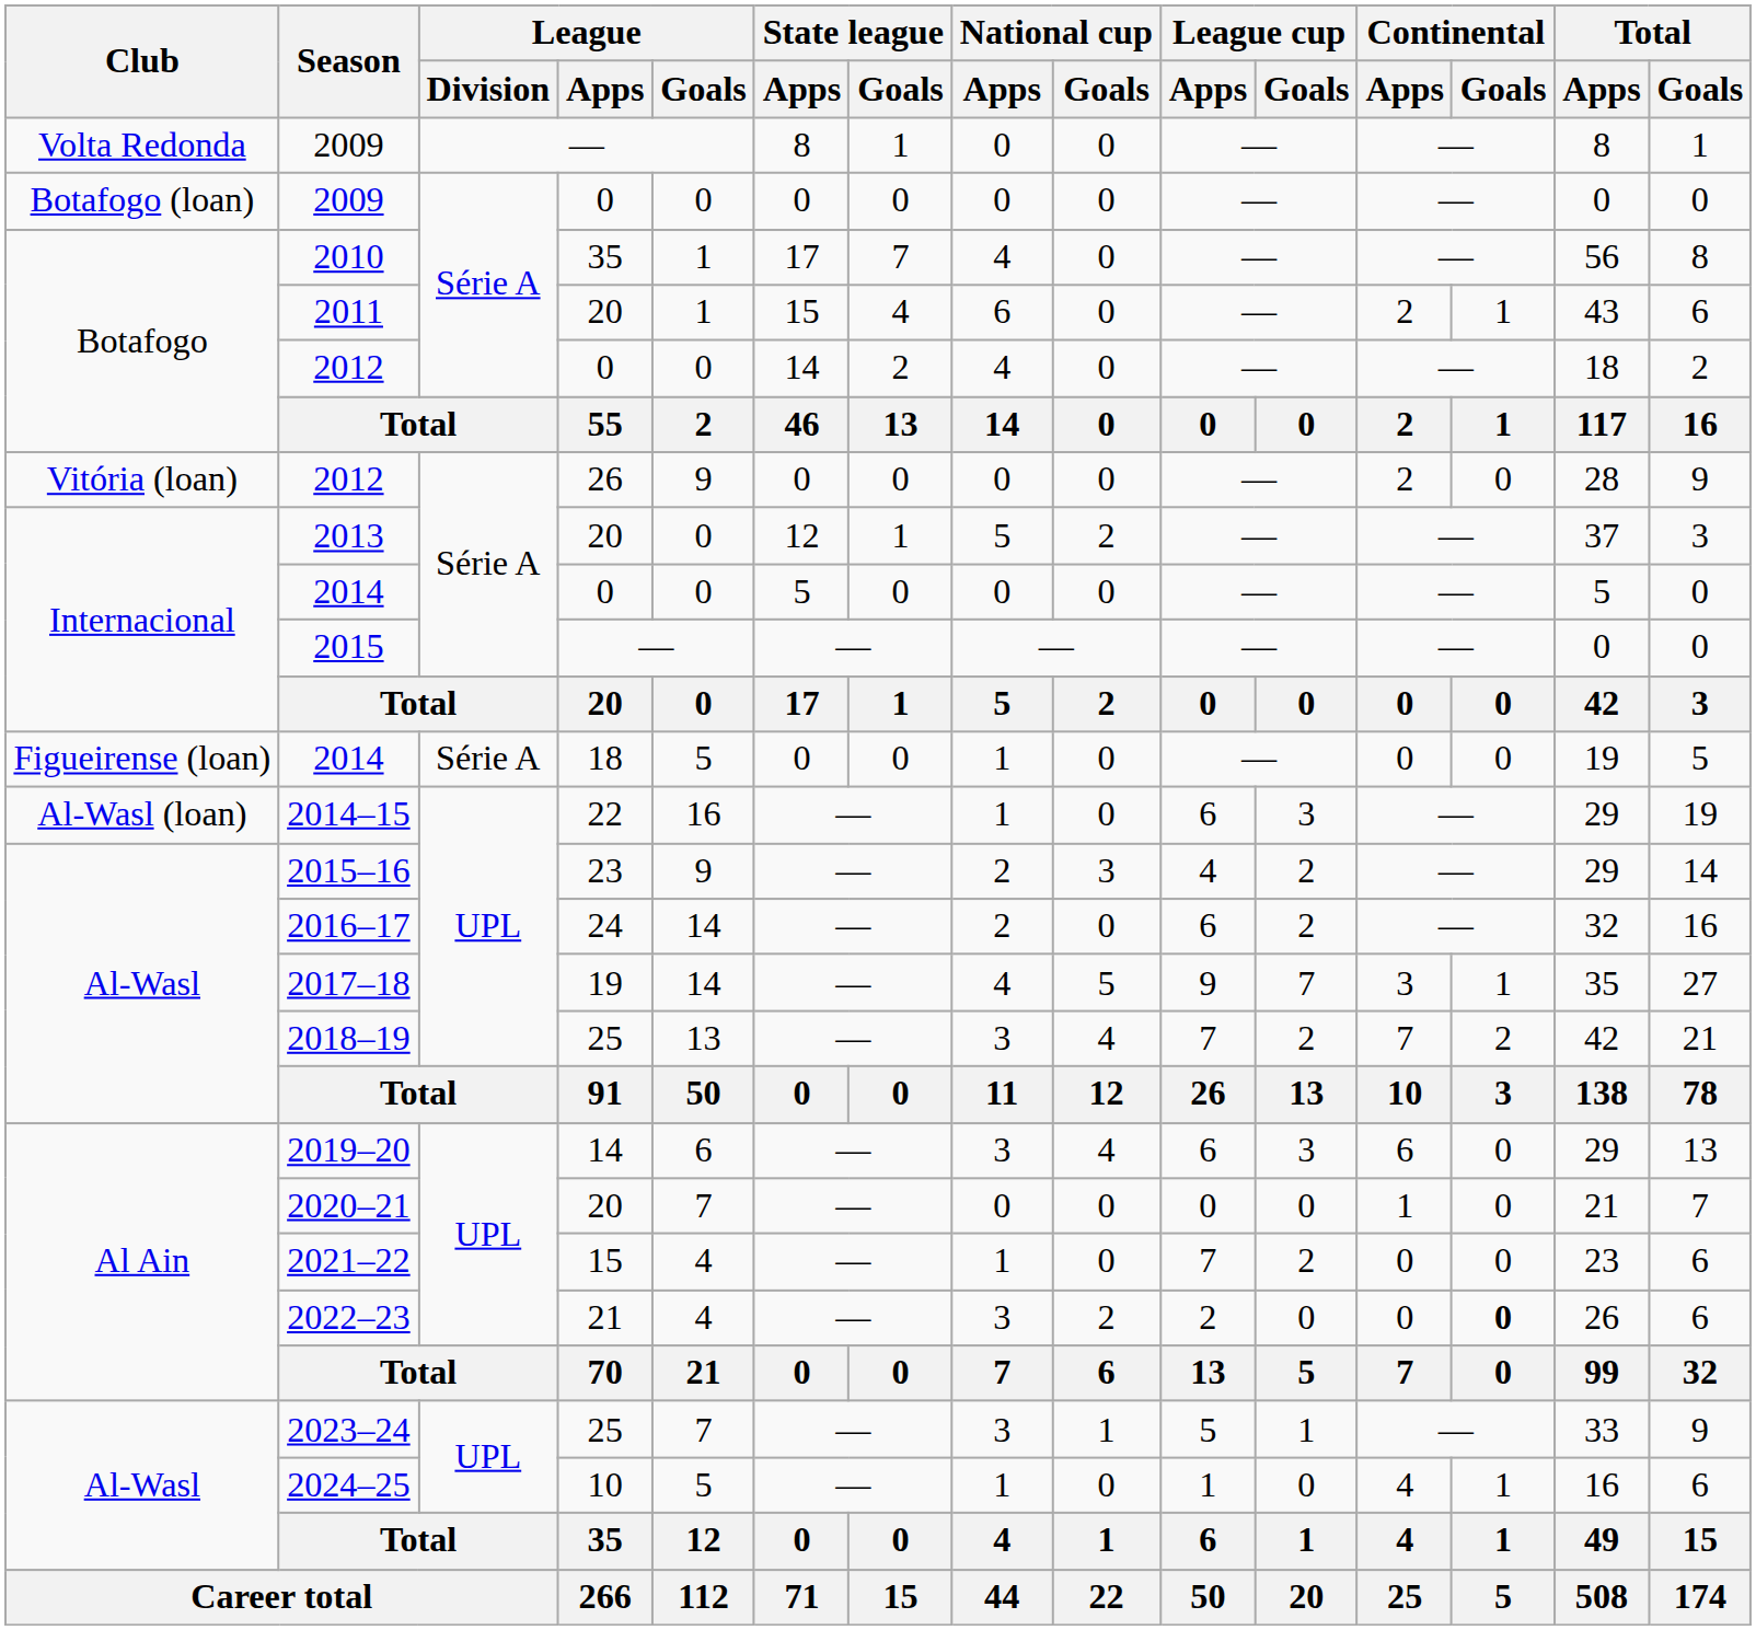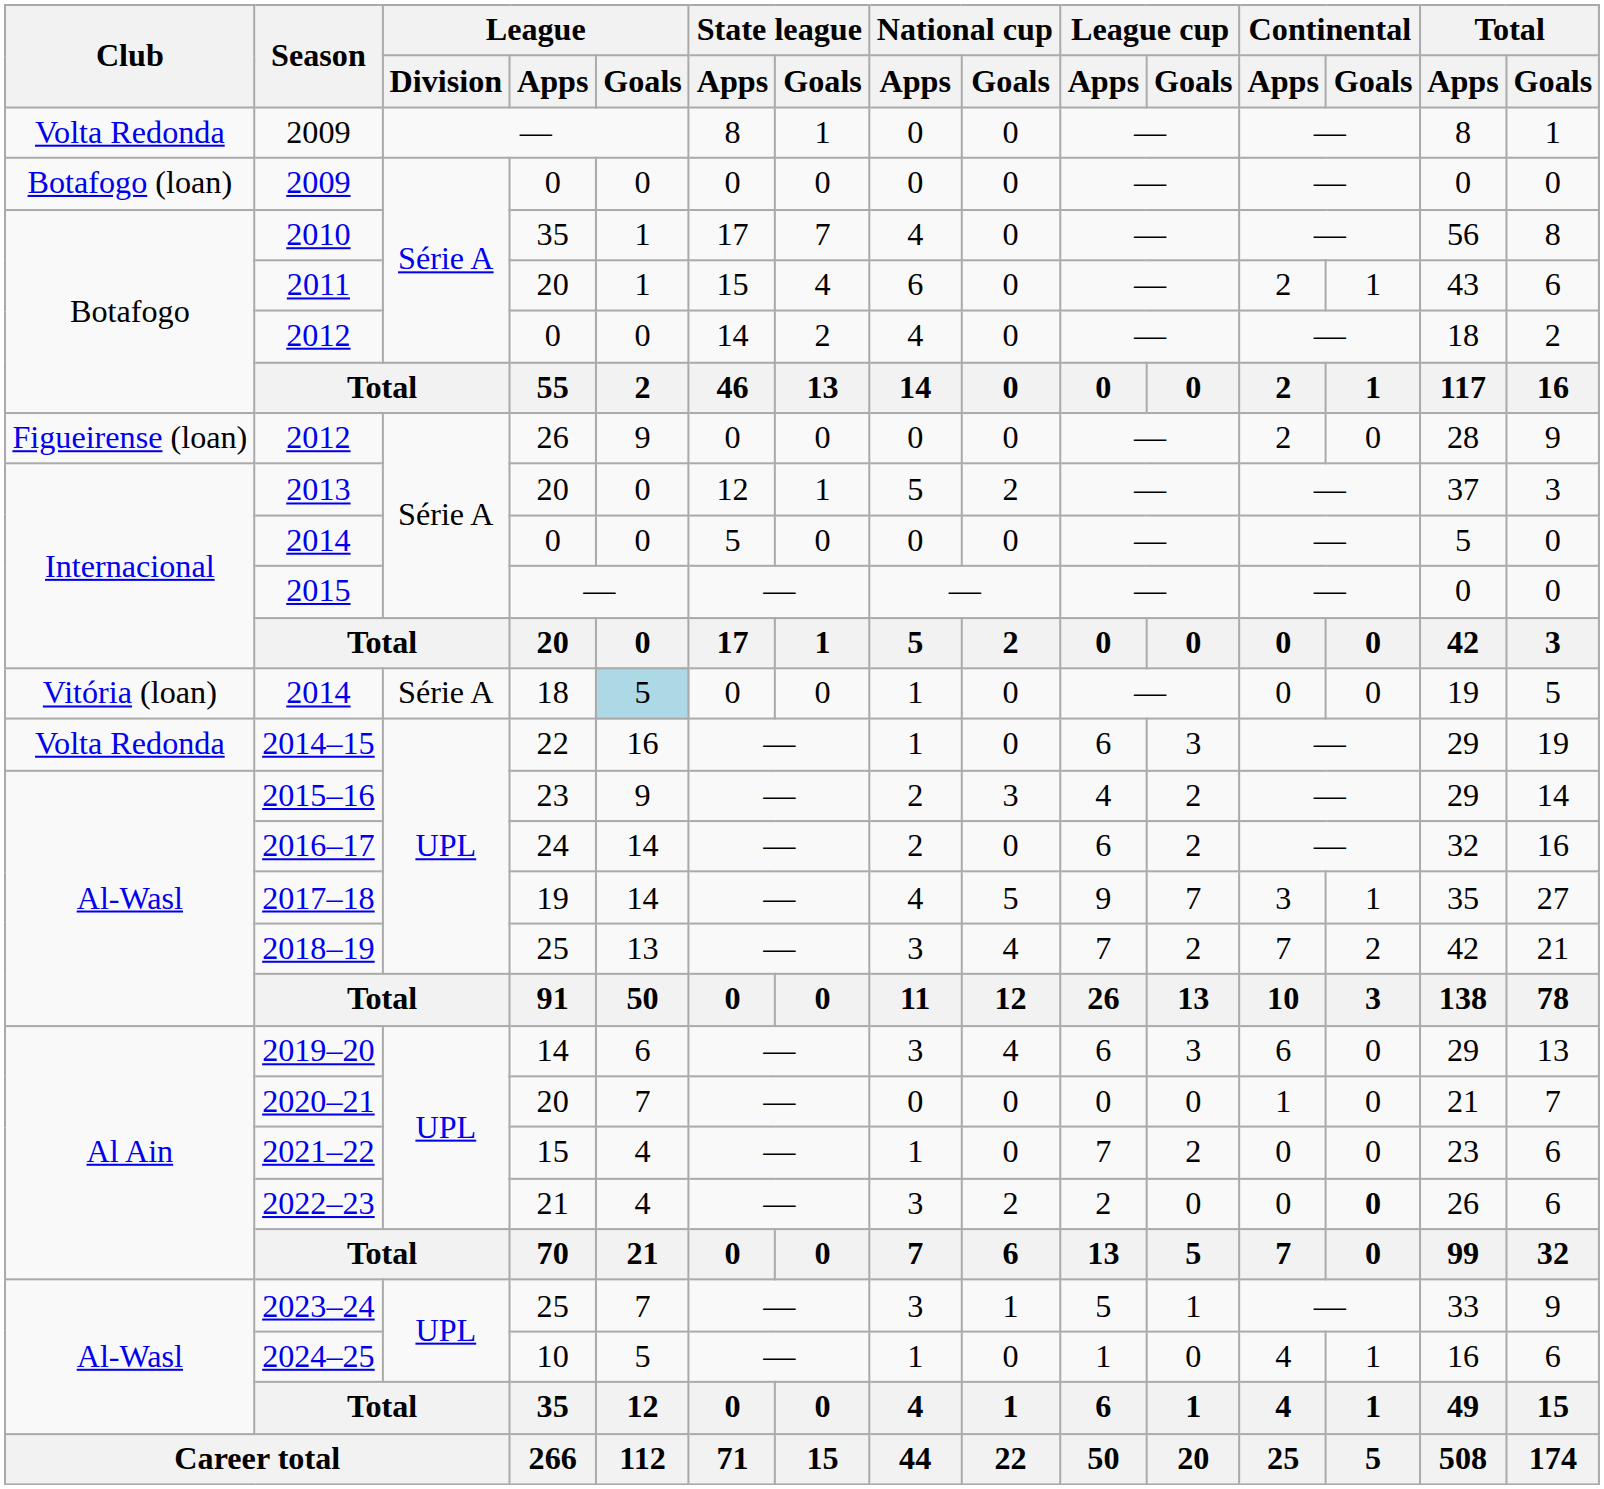 <table class="wikitable" style="text-align:center">
 <tr>
 <th rowspan="2">Club</th>
 <th rowspan="2">Season</th>
 <th colspan="3">League</th>
 <th colspan="2">State league</th>
 <th colspan="2">National cup</th>
 <th colspan="2">League cup</th>
 <th colspan="2">Continental</th>
 <th colspan="2">Total</th>
 </tr>
 <tr>
 <th>Division</th>
 <th>Apps</th>
 <th>Goals</th>
 <th>Apps</th>
 <th>Goals</th>
 <th>Apps</th>
 <th>Goals</th>
 <th>Apps</th>
 <th>Goals</th>
 <th>Apps</th>
 <th>Goals</th>
 <th>Apps</th>
 <th>Goals</th>
 </tr>
 <tr>
 <td><a href='#'>Volta Redonda</a></td>
 <td>2009</td>
 <td colspan="3">—</td>
 <td>8</td>
 <td>1</td>
 <td>0</td>
 <td>0</td>
 <td colspan="2">—</td>
 <td colspan="2">—</td>
 <td>8</td>
 <td>1</td>
 </tr>
 <tr>
 <td><a href='#'>Botafogo</a> (loan)</td>
 <td><a href='#'>2009</a></td>
 <td rowspan="4"><a href='#'>Série A</a></td>
 <td>0</td>
 <td>0</td>
 <td>0</td>
 <td>0</td>
 <td>0</td>
 <td>0</td>
 <td colspan="2">—</td>
 <td colspan="2">—</td>
 <td>0</td>
 <td>0</td>
 </tr>
 <tr>
 <td rowspan="4">Botafogo</td>
 <td><a href='#'>2010</a></td>
 <td>35</td>
 <td>1</td>
 <td>17</td>
 <td>7</td>
 <td>4</td>
 <td>0</td>
 <td colspan="2">—</td>
 <td colspan="2">—</td>
 <td>56</td>
 <td>8</td>
 </tr>
 <tr>
 <td><a href='#'>2011</a></td>
 <td>20</td>
 <td>1</td>
 <td>15</td>
 <td>4</td>
 <td>6</td>
 <td>0</td>
 <td colspan="2">—</td>
 <td>2</td>
 <td>1</td>
 <td>43</td>
 <td>6</td>
 </tr>
 <tr>
 <td><a href='#'>2012</a></td>
 <td>0</td>
 <td>0</td>
 <td>14</td>
 <td>2</td>
 <td>4</td>
 <td>0</td>
 <td colspan="2">—</td>
 <td colspan="2">—</td>
 <td>18</td>
 <td>2</td>
 </tr>
 <tr>
 <th colspan="2">Total</th>
 <th>55</th>
 <th>2</th>
 <th>46</th>
 <th>13</th>
 <th>14</th>
 <th>0</th>
 <th>0</th>
 <th>0</th>
 <th>2</th>
 <th>1</th>
 <th>117</th>
 <th>16</th>
 </tr>
 <tr>
-<td><a href='#'>Vitória</a> (loan)</td>
+<td><a href='#'>Figueirense</a> (loan)</td>
 <td><a href='#'>2012</a></td>
 <td rowspan="4">Série A</td>
 <td>26</td>
 <td>9</td>
 <td>0</td>
 <td>0</td>
 <td>0</td>
 <td>0</td>
 <td colspan="2">—</td>
 <td>2</td>
 <td>0</td>
 <td>28</td>
 <td>9</td>
 </tr>
 <tr>
 <td rowspan="4"><a href='#'>Internacional</a></td>
 <td><a href='#'>2013</a></td>
 <td>20</td>
 <td>0</td>
 <td>12</td>
 <td>1</td>
 <td>5</td>
 <td>2</td>
 <td colspan="2">—</td>
 <td colspan="2">—</td>
 <td>37</td>
 <td>3</td>
 </tr>
 <tr>
 <td><a href='#'>2014</a></td>
 <td>0</td>
 <td>0</td>
 <td>5</td>
 <td>0</td>
 <td>0</td>
 <td>0</td>
 <td colspan="2">—</td>
 <td colspan="2">—</td>
 <td>5</td>
 <td>0</td>
 </tr>
 <tr>
 <td><a href='#'>2015</a></td>
 <td colspan="2">—</td>
 <td colspan="2">—</td>
 <td colspan="2">—</td>
 <td colspan="2">—</td>
 <td colspan="2">—</td>
 <td>0</td>
 <td>0</td>
 </tr>
 <tr>
 <th colspan="2">Total</th>
 <th>20</th>
 <th>0</th>
 <th>17</th>
 <th>1</th>
 <th>5</th>
 <th>2</th>
 <th>0</th>
 <th>0</th>
 <th>0</th>
 <th>0</th>
 <th>42</th>
 <th>3</th>
 </tr>
 <tr>
-<td><a href='#'>Figueirense</a> (loan)</td>
+<td><a href='#'>Vitória</a> (loan)</td>
 <td><a href='#'>2014</a></td>
 <td>Série A</td>
 <td>18</td>
-<td>5</td>
+<td style="background: lightblue;">5</td>
 <td>0</td>
 <td>0</td>
 <td>1</td>
 <td>0</td>
 <td colspan="2">—</td>
 <td>0</td>
 <td>0</td>
 <td>19</td>
 <td>5</td>
 </tr>
 <tr>
-<td><a href='#'>Al-Wasl</a> (loan)</td>
+<td><a href='#'>Volta Redonda</a></td>
 <td><a href='#'>2014–15</a></td>
 <td rowspan="5"><a href='#'>UPL</a></td>
 <td>22</td>
 <td>16</td>
 <td colspan="2">—</td>
 <td>1</td>
 <td>0</td>
 <td>6</td>
 <td>3</td>
 <td colspan="2">—</td>
 <td>29</td>
 <td>19</td>
 </tr>
 <tr>
 <td rowspan="5"><a href='#'>Al-Wasl</a></td>
 <td><a href='#'>2015–16</a></td>
 <td>23</td>
 <td>9</td>
 <td colspan="2">—</td>
 <td>2</td>
 <td>3</td>
 <td>4</td>
 <td>2</td>
 <td colspan="2">—</td>
 <td>29</td>
 <td>14</td>
 </tr>
 <tr>
 <td><a href='#'>2016–17</a></td>
 <td>24</td>
 <td>14</td>
 <td colspan="2">—</td>
 <td>2</td>
 <td>0</td>
 <td>6</td>
 <td>2</td>
 <td colspan="2">—</td>
 <td>32</td>
 <td>16</td>
 </tr>
 <tr>
 <td><a href='#'>2017–18</a></td>
 <td>19</td>
 <td>14</td>
 <td colspan="2">—</td>
 <td>4</td>
 <td>5</td>
 <td>9</td>
 <td>7</td>
 <td>3</td>
 <td>1</td>
 <td>35</td>
 <td>27</td>
 </tr>
 <tr>
 <td><a href='#'>2018–19</a></td>
 <td>25</td>
 <td>13</td>
 <td colspan="2">—</td>
 <td>3</td>
 <td>4</td>
 <td>7</td>
 <td>2</td>
 <td>7</td>
 <td>2</td>
 <td>42</td>
 <td>21</td>
 </tr>
 <tr>
 <th colspan="2">Total</th>
 <th>91</th>
 <th>50</th>
 <th>0</th>
 <th>0</th>
 <th>11</th>
 <th>12</th>
 <th>26</th>
 <th>13</th>
 <th>10</th>
 <th>3</th>
 <th>138</th>
 <th>78</th>
 </tr>
 <tr>
 <td rowspan="5"><a href='#'>Al Ain</a></td>
 <td><a href='#'>2019–20</a></td>
 <td rowspan="4"><a href='#'>UPL</a></td>
 <td>14</td>
 <td>6</td>
 <td colspan="2">—</td>
 <td>3</td>
 <td>4</td>
 <td>6</td>
 <td>3</td>
 <td>6</td>
 <td>0</td>
 <td>29</td>
 <td>13</td>
 </tr>
 <tr>
 <td><a href='#'>2020–21</a></td>
 <td>20</td>
 <td>7</td>
 <td colspan="2">—</td>
 <td>0</td>
 <td>0</td>
 <td>0</td>
 <td>0</td>
 <td>1</td>
 <td>0</td>
 <td>21</td>
 <td>7</td>
 </tr>
 <tr>
 <td><a href='#'>2021–22</a></td>
 <td>15</td>
 <td>4</td>
 <td colspan="2">—</td>
 <td>1</td>
 <td>0</td>
 <td>7</td>
 <td>2</td>
 <td>0</td>
 <td>0</td>
 <td>23</td>
 <td>6</td>
 </tr>
 <tr>
 <td><a href='#'>2022–23</a></td>
 <td>21</td>
 <td>4</td>
 <td colspan="2">—</td>
 <td>3</td>
 <td>2</td>
 <td>2</td>
 <td>0</td>
 <td>0</td>
 <td><strong>0</strong></td>
 <td>26</td>
 <td>6</td>
 </tr>
 <tr>
 <th colspan="2">Total</th>
 <th>70</th>
 <th>21</th>
 <th>0</th>
 <th>0</th>
 <th>7</th>
 <th>6</th>
 <th>13</th>
 <th>5</th>
 <th>7</th>
 <th>0</th>
 <th>99</th>
 <th>32</th>
 </tr>
 <tr>
 <td rowspan="3"><a href='#'>Al-Wasl</a></td>
 <td><a href='#'>2023–24</a></td>
 <td rowspan="2"><a href='#'>UPL</a></td>
 <td>25</td>
 <td>7</td>
 <td colspan="2">—</td>
 <td>3</td>
 <td>1</td>
 <td>5</td>
 <td>1</td>
 <td colspan="2">—</td>
 <td>33</td>
 <td>9</td>
 </tr>
 <tr>
 <td><a href='#'>2024–25</a></td>
 <td>10</td>
 <td>5</td>
 <td colspan="2">—</td>
 <td>1</td>
 <td>0</td>
 <td>1</td>
 <td>0</td>
 <td>4</td>
 <td>1</td>
 <td>16</td>
 <td>6</td>
 </tr>
 <tr>
 <th colspan="2">Total</th>
 <th>35</th>
 <th>12</th>
 <th>0</th>
 <th>0</th>
 <th>4</th>
 <th>1</th>
 <th>6</th>
 <th>1</th>
 <th>4</th>
 <th>1</th>
 <th>49</th>
 <th>15</th>
 </tr>
 <tr>
 <th colspan="3">Career total</th>
 <th>266</th>
 <th>112</th>
 <th>71</th>
 <th>15</th>
 <th>44</th>
 <th>22</th>
 <th>50</th>
 <th>20</th>
 <th>25</th>
 <th>5</th>
 <th>508</th>
 <th>174</th>
 </tr>
 </table>
